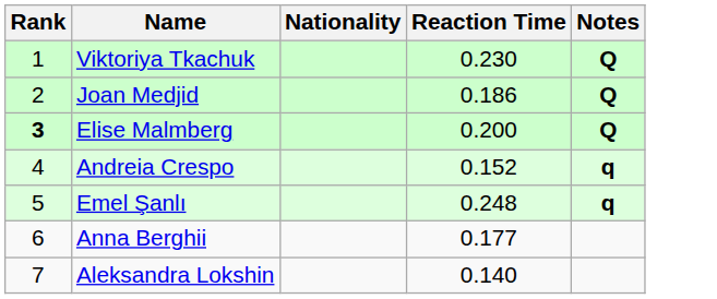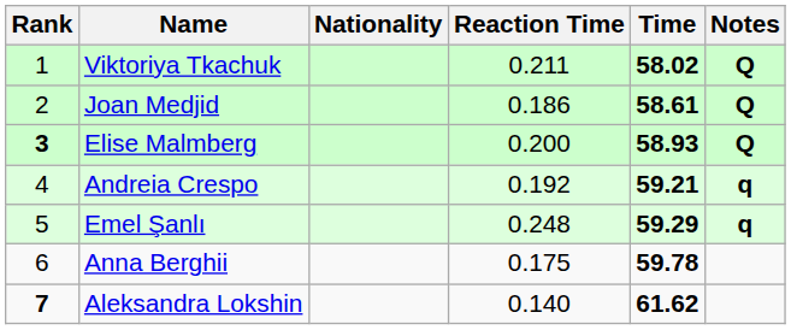 <table class="wikitable sortable" style="text-align:center">
 <tr>
 <th>Rank</th>
 <th>Name</th>
 <th>Nationality</th>
 <th>Reaction Time</th>
+<th>Time</th>
 <th>Notes</th>
 </tr>
 <tr bgcolor=ccffcc>
 <td>1</td>
 <td align=left><a href='#'>Viktoriya Tkachuk</a></td>
 <td align=left></td>
-<td>0.230</td>
+<td>0.211</td>
+<td><strong>58.02</strong></td>
 <td><strong>Q</strong></td>
 </tr>
 <tr bgcolor=ccffcc>
 <td>2</td>
 <td align=left><a href='#'>Joan Medjid</a></td>
 <td align=left></td>
 <td>0.186</td>
+<td><strong>58.61</strong></td>
 <td><strong>Q</strong></td>
 </tr>
 <tr bgcolor=ccffcc>
 <td><strong>3</strong></td>
 <td align=left><a href='#'>Elise Malmberg</a></td>
 <td align=left></td>
 <td>0.200</td>
+<td><strong>58.93</strong></td>
 <td><strong>Q</strong></td>
 </tr>
 <tr bgcolor=ddffdd>
 <td>4</td>
 <td align=left><a href='#'>Andreia Crespo</a></td>
 <td align=left></td>
-<td>0.152</td>
+<td>0.192</td>
+<td><strong>59.21</strong></td>
 <td><strong>q</strong></td>
 </tr>
 <tr bgcolor=ddffdd>
 <td>5</td>
 <td align=left><a href='#'>Emel Şanlı</a></td>
 <td align=left></td>
 <td>0.248</td>
+<td><strong>59.29</strong></td>
 <td><strong>q</strong></td>
 </tr>
 <tr>
 <td>6</td>
 <td align=left><a href='#'>Anna Berghii</a></td>
 <td align=left></td>
-<td>0.177</td>
+<td>0.175</td>
+<td><strong>59.78</strong></td>
 <td></td>
 </tr>
 <tr>
-<td>7</td>
+<td><strong>7</strong></td>
 <td align=left><a href='#'>Aleksandra Lokshin</a></td>
 <td align=left></td>
 <td>0.140</td>
+<td><strong>61.62</strong></td>
 <td></td>
 </tr>
 </table>
